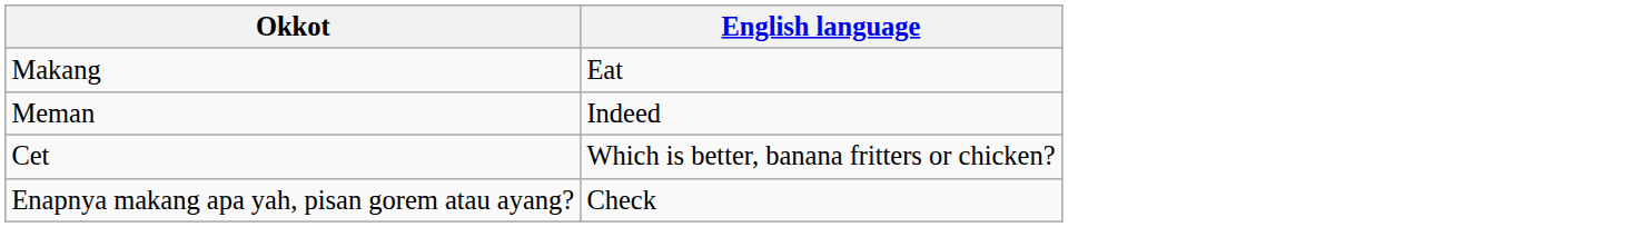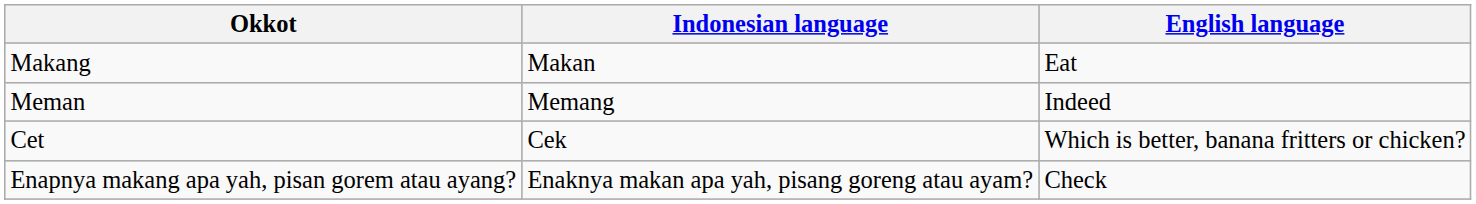 <table class="wikitable">
 <tr>
 <th>Okkot</th>
+<th><a href='#'>Indonesian language</a></th>
 <th><a href='#'>English language</a></th>
 </tr>
 <tr>
 <td>Makang</td>
+<td>Makan</td>
 <td>Eat</td>
 </tr>
 <tr>
 <td>Meman</td>
+<td>Memang</td>
 <td>Indeed</td>
 </tr>
 <tr>
 <td>Cet</td>
+<td>Cek</td>
 <td>Which is better, banana fritters or chicken?</td>
 </tr>
 <tr>
 <td>Enapnya makang apa yah, pisan gorem atau ayang?</td>
+<td>Enaknya makan apa yah, pisang goreng atau ayam?</td>
 <td>Check</td>
 </tr>
 </table>
